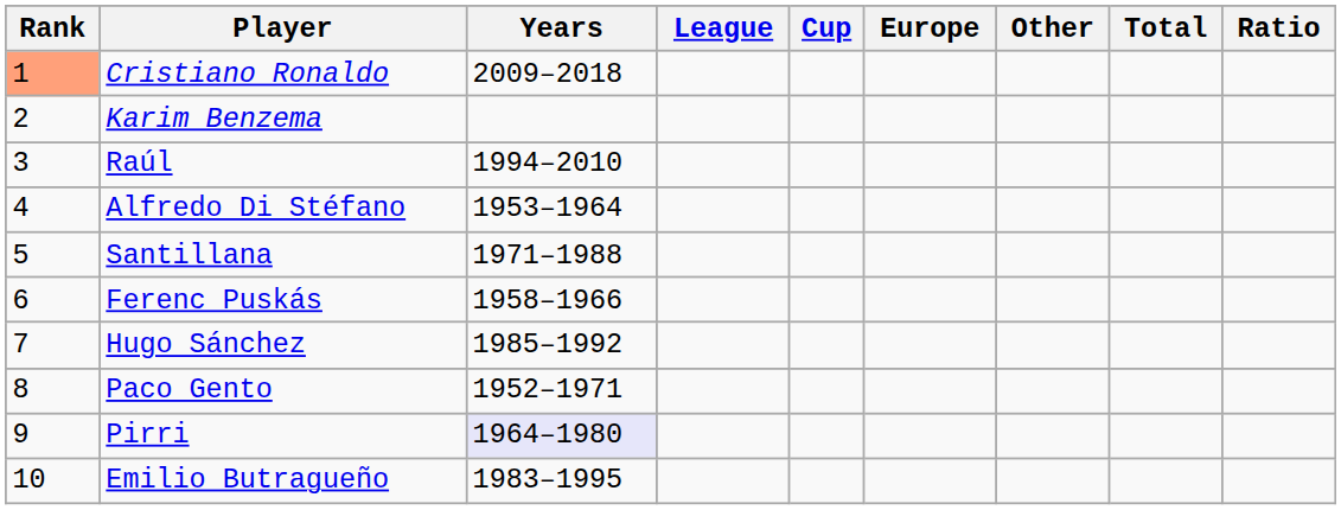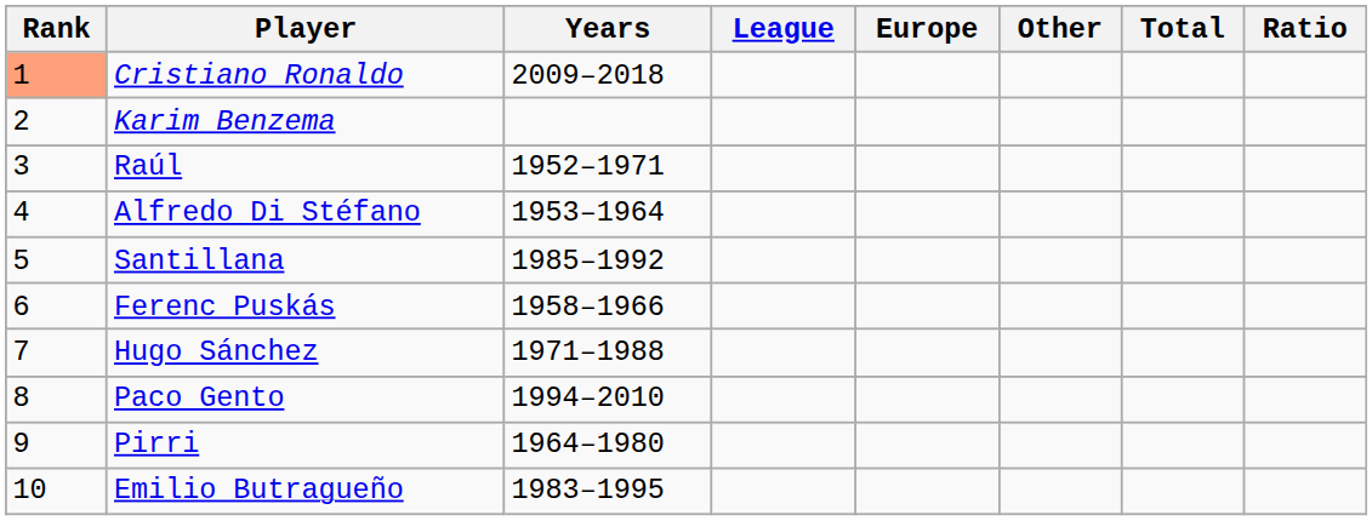 <table class="wikitable sortable" style="text-align:left; width:100%;">
 <tr>
 <th>Rank</th>
 <th>Player</th>
 <th>Years</th>
 <th><a href='#'>League</a></th>
-<th><a href='#'>Cup</a></th>
 <th>Europe</th>
 <th>Other</th>
 <th>Total</th>
 <th>Ratio</th>
 </tr>
 <tr>
 <td style="background: lightsalmon;">1</td>
 <td> <em><a href='#'>Cristiano Ronaldo</a></em></td>
 <td>2009–2018</td>
-<td></td>
 <td></td>
 <td></td>
 <td></td>
 <td></td>
 <td></td>
 </tr>
 <tr>
 <td>2</td>
 <td> <em><a href='#'>Karim Benzema</a></em></td>
 <td></td>
 <td></td>
 <td></td>
 <td></td>
 <td></td>
 <td></td>
-<td></td>
 </tr>
 <tr>
 <td>3</td>
 <td> <a href='#'>Raúl</a></td>
-<td>1994–2010</td>
-<td></td>
+<td>1952–1971</td>
 <td></td>
 <td></td>
 <td></td>
 <td></td>
 <td></td>
 </tr>
 <tr>
 <td>4</td>
 <td> <a href='#'>Alfredo Di Stéfano</a></td>
 <td>1953–1964</td>
 <td></td>
 <td></td>
 <td></td>
 <td></td>
 <td></td>
-<td></td>
 </tr>
 <tr>
 <td>5</td>
 <td> <a href='#'>Santillana</a></td>
-<td>1971–1988</td>
-<td></td>
+<td>1985–1992</td>
 <td></td>
 <td></td>
 <td></td>
 <td></td>
 <td></td>
 </tr>
 <tr>
 <td>6</td>
 <td> <a href='#'>Ferenc Puskás</a></td>
 <td>1958–1966</td>
 <td></td>
 <td></td>
 <td></td>
 <td></td>
 <td></td>
-<td></td>
 </tr>
 <tr>
 <td>7</td>
 <td> <a href='#'>Hugo Sánchez</a></td>
-<td>1985–1992</td>
-<td></td>
+<td>1971–1988</td>
 <td></td>
 <td></td>
 <td></td>
 <td></td>
 <td></td>
 </tr>
 <tr>
 <td>8</td>
 <td> <a href='#'>Paco Gento</a></td>
-<td>1952–1971</td>
-<td></td>
+<td>1994–2010</td>
 <td></td>
 <td></td>
 <td></td>
 <td></td>
 <td></td>
 </tr>
 <tr>
 <td>9</td>
 <td> <a href='#'>Pirri</a></td>
-<td style="background: lavender;">1964–1980</td>
-<td></td>
+<td>1964–1980</td>
 <td></td>
 <td></td>
 <td></td>
 <td></td>
 <td></td>
 </tr>
 <tr>
 <td>10</td>
 <td> <a href='#'>Emilio Butragueño</a></td>
 <td>1983–1995</td>
 <td></td>
 <td></td>
 <td></td>
 <td></td>
 <td></td>
-<td></td>
 </tr>
 </table>
